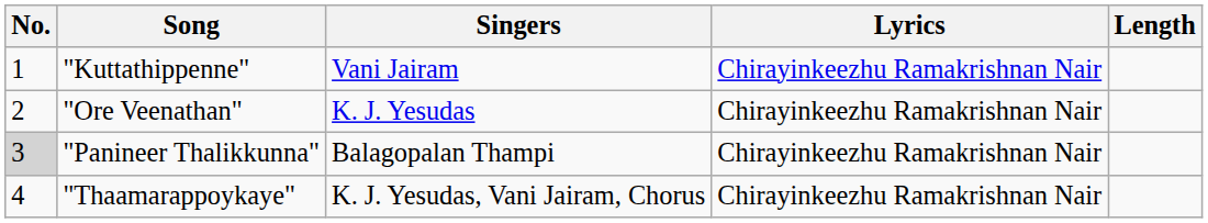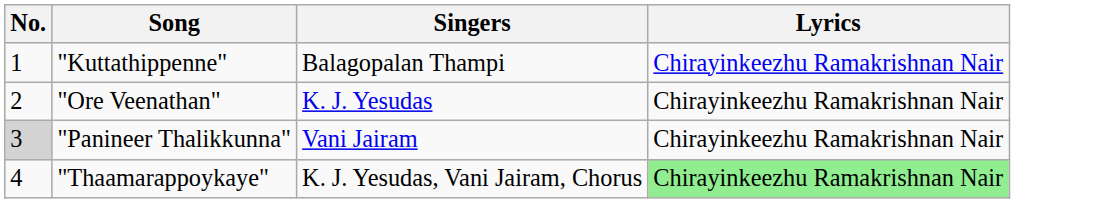 <table class="wikitable">
 <tr>
 <th>No.</th>
 <th>Song</th>
 <th>Singers</th>
 <th>Lyrics</th>
-<th>Length</th>
 </tr>
 <tr>
 <td>1</td>
 <td>"Kuttathippenne"</td>
-<td><a href='#'>Vani Jairam</a></td>
+<td>Balagopalan Thampi</td>
 <td><a href='#'>Chirayinkeezhu Ramakrishnan Nair</a></td>
-<td></td>
 </tr>
 <tr>
 <td>2</td>
 <td>"Ore Veenathan"</td>
 <td><a href='#'>K. J. Yesudas</a></td>
 <td>Chirayinkeezhu Ramakrishnan Nair</td>
-<td></td>
 </tr>
 <tr>
 <td style="background: lightgrey;">3</td>
 <td>"Panineer Thalikkunna"</td>
-<td>Balagopalan Thampi</td>
+<td><a href='#'>Vani Jairam</a></td>
 <td>Chirayinkeezhu Ramakrishnan Nair</td>
-<td></td>
 </tr>
 <tr>
 <td>4</td>
 <td>"Thaamarappoykaye"</td>
 <td>K. J. Yesudas, Vani Jairam, Chorus</td>
-<td>Chirayinkeezhu Ramakrishnan Nair</td>
-<td></td>
+<td style="background: lightgreen;">Chirayinkeezhu Ramakrishnan Nair</td>
 </tr>
 </table>
